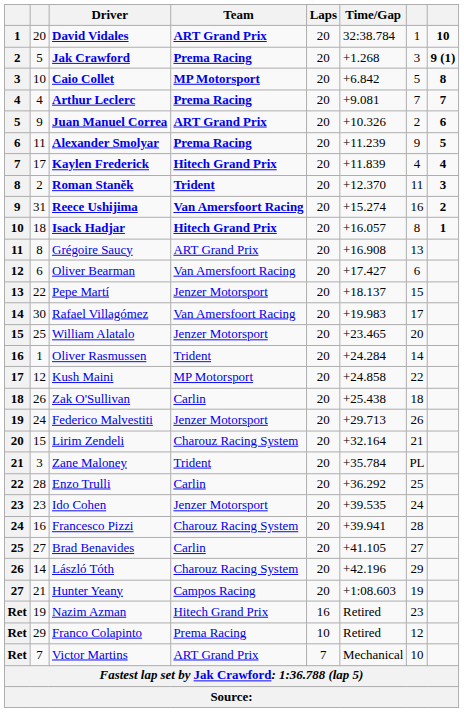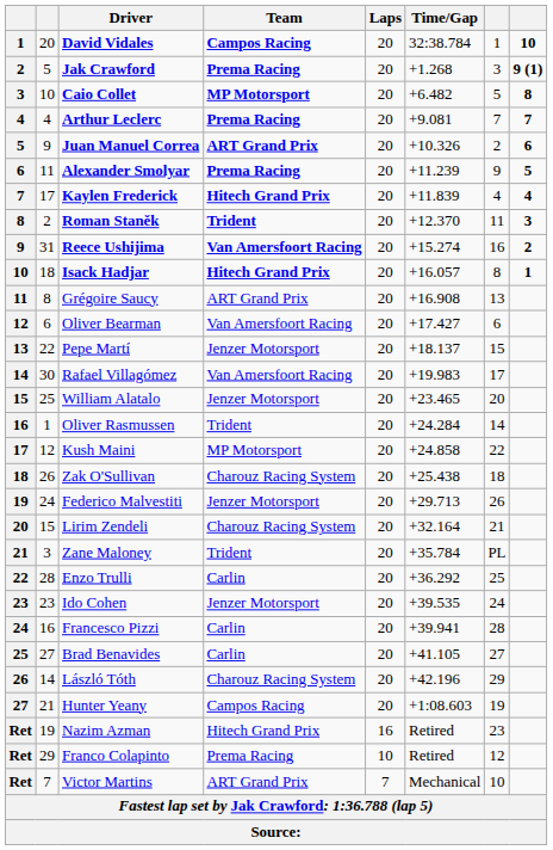 <table class="wikitable" style="font-size:85%">
 <tr>
 <th></th>
 <th></th>
 <th>Driver</th>
 <th>Team</th>
 <th>Laps</th>
 <th>Time/Gap</th>
 <th></th>
 <th></th>
 </tr>
 <tr>
 <th>1</th>
 <td align="center">20</td>
 <td><strong> <a href='#'>David Vidales</a></strong></td>
-<td><strong><a href='#'>ART Grand Prix</a></strong></td>
+<td><strong><a href='#'>Campos Racing</a></strong></td>
 <td align="center">20</td>
 <td>32:38.784</td>
 <td align="center">1</td>
 <td align="center"><strong>10</strong></td>
 </tr>
 <tr>
 <th>2</th>
 <td align="center">5</td>
 <td><strong> <a href='#'>Jak Crawford</a></strong></td>
 <td><strong><a href='#'>Prema Racing</a></strong></td>
 <td align="center">20</td>
 <td>+1.268</td>
 <td align="center">3</td>
 <td align="center"><strong>9 (1)</strong></td>
 </tr>
 <tr>
 <th>3</th>
 <td align="center">10</td>
 <td><strong> <a href='#'>Caio Collet</a></strong></td>
 <td><strong><a href='#'>MP Motorsport</a></strong></td>
 <td align="center">20</td>
-<td>+6.842</td>
+<td>+6.482</td>
 <td align="center">5</td>
 <td align="center"><strong>8</strong></td>
 </tr>
 <tr>
 <th>4</th>
 <td align="center">4</td>
 <td><strong> <a href='#'>Arthur Leclerc</a></strong></td>
 <td><a href='#'><strong>Prema Racing</strong></a></td>
 <td align="center">20</td>
 <td>+9.081</td>
 <td align="center">7</td>
 <td align="center"><strong>7</strong></td>
 </tr>
 <tr>
 <th>5</th>
 <td align="center">9</td>
 <td><strong> <a href='#'>Juan Manuel Correa</a></strong></td>
 <td><strong><a href='#'>ART Grand Prix</a></strong></td>
 <td align="center">20</td>
 <td>+10.326</td>
 <td align="center">2</td>
 <td align="center"><strong>6</strong></td>
 </tr>
 <tr>
 <th>6</th>
 <td align="center">11</td>
 <td><strong> <a href='#'>Alexander Smolyar</a></strong></td>
 <td><strong><a href='#'>Prema Racing</a></strong></td>
 <td align="center">20</td>
 <td>+11.239</td>
 <td align="center">9</td>
 <td align="center"><strong>5</strong></td>
 </tr>
 <tr>
 <th>7</th>
 <td align="center">17</td>
 <td><strong> <a href='#'>Kaylen Frederick</a></strong></td>
 <td><strong><a href='#'>Hitech Grand Prix</a></strong></td>
 <td align="center">20</td>
 <td>+11.839</td>
 <td align="center">4</td>
 <td align="center"><strong>4</strong></td>
 </tr>
 <tr>
 <th>8</th>
 <td align="center">2</td>
 <td><strong> <a href='#'>Roman Staněk</a></strong></td>
 <td><strong><a href='#'>Trident</a></strong></td>
 <td align="center">20</td>
 <td>+12.370</td>
 <td align="center">11</td>
 <td align="center"><strong>3</strong></td>
 </tr>
 <tr>
 <th>9</th>
 <td align="center">31</td>
 <td><strong> <a href='#'>Reece Ushijima</a></strong></td>
 <td><strong><a href='#'>Van Amersfoort Racing</a></strong></td>
 <td align="center">20</td>
 <td>+15.274</td>
 <td align="center">16</td>
 <td align="center"><strong>2</strong></td>
 </tr>
 <tr>
 <th>10</th>
 <td align="center">18</td>
 <td><strong> <a href='#'>Isack Hadjar</a></strong></td>
 <td><strong><a href='#'>Hitech Grand Prix</a></strong></td>
 <td align="center">20</td>
 <td>+16.057</td>
 <td align="center">8</td>
 <td align="center"><strong>1</strong></td>
 </tr>
 <tr>
 <th>11</th>
 <td align="center">8</td>
 <td> <a href='#'>Grégoire Saucy</a></td>
 <td><a href='#'>ART Grand Prix</a></td>
 <td align="center">20</td>
 <td>+16.908</td>
 <td align="center">13</td>
 <td align="center"></td>
 </tr>
 <tr>
 <th>12</th>
 <td align="center">6</td>
 <td> <a href='#'>Oliver Bearman</a></td>
 <td><a href='#'>Van Amersfoort Racing</a></td>
 <td align="center">20</td>
 <td>+17.427</td>
 <td align="center">6</td>
 <td align="center"></td>
 </tr>
 <tr>
 <th>13</th>
 <td align="center">22</td>
 <td> <a href='#'>Pepe Martí</a></td>
 <td><a href='#'>Jenzer Motorsport</a></td>
 <td align="center">20</td>
 <td>+18.137</td>
 <td align="center">15</td>
 <td align="center"></td>
 </tr>
 <tr>
 <th>14</th>
 <td align="center">30</td>
 <td> <a href='#'>Rafael Villagómez</a></td>
 <td><a href='#'>Van Amersfoort Racing</a></td>
 <td align="center">20</td>
 <td>+19.983</td>
 <td align="center">17</td>
 <td align="center"></td>
 </tr>
 <tr>
 <th>15</th>
 <td align="center">25</td>
 <td> <a href='#'>William Alatalo</a></td>
 <td><a href='#'>Jenzer Motorsport</a></td>
 <td align="center">20</td>
 <td>+23.465</td>
 <td align="center">20</td>
 <td align="center"></td>
 </tr>
 <tr>
 <th>16</th>
 <td align="center">1</td>
 <td> <a href='#'>Oliver Rasmussen</a></td>
 <td><a href='#'>Trident</a></td>
 <td align="center">20</td>
 <td>+24.284</td>
 <td align="center">14</td>
 <td align="center"></td>
 </tr>
 <tr>
 <th>17</th>
 <td align="center">12</td>
 <td> <a href='#'>Kush Maini</a></td>
 <td><a href='#'>MP Motorsport</a></td>
 <td align="center">20</td>
 <td>+24.858</td>
 <td align="center">22</td>
 <td align="center"></td>
 </tr>
 <tr>
 <th>18</th>
 <td align="center">26</td>
 <td> <a href='#'>Zak O'Sullivan</a></td>
-<td><a href='#'>Carlin</a></td>
+<td><a href='#'>Charouz Racing System</a></td>
 <td align="center">20</td>
 <td>+25.438</td>
 <td align="center">18</td>
 <td align="center"></td>
 </tr>
 <tr>
 <th>19</th>
 <td align="center">24</td>
 <td> <a href='#'>Federico Malvestiti</a></td>
 <td><a href='#'>Jenzer Motorsport</a></td>
 <td align="center">20</td>
 <td>+29.713</td>
 <td align="center">26</td>
 <td align="center"></td>
 </tr>
 <tr>
 <th>20</th>
 <td align="center">15</td>
 <td> <a href='#'>Lirim Zendeli</a></td>
 <td><a href='#'>Charouz Racing System</a></td>
 <td align="center">20</td>
 <td>+32.164</td>
 <td align="center">21</td>
 <td align="center"></td>
 </tr>
 <tr>
 <th>21</th>
 <td align="center">3</td>
 <td> <a href='#'>Zane Maloney</a></td>
 <td><a href='#'>Trident</a></td>
 <td align="center">20</td>
 <td>+35.784</td>
 <td align="center">PL</td>
 <td align="center"></td>
 </tr>
 <tr>
 <th>22</th>
 <td align="center">28</td>
 <td> <a href='#'>Enzo Trulli</a></td>
 <td><a href='#'>Carlin</a></td>
 <td align="center">20</td>
 <td>+36.292</td>
 <td align="center">25</td>
 <td align="center"></td>
 </tr>
 <tr>
 <th>23</th>
 <td align="center">23</td>
 <td> <a href='#'>Ido Cohen</a></td>
 <td><a href='#'>Jenzer Motorsport</a></td>
 <td align="center">20</td>
 <td>+39.535</td>
 <td align="center">24</td>
 <td align="center"></td>
 </tr>
 <tr>
 <th>24</th>
 <td align="center">16</td>
 <td> <a href='#'>Francesco Pizzi</a></td>
-<td><a href='#'>Charouz Racing System</a></td>
+<td><a href='#'>Carlin</a></td>
 <td align="center">20</td>
 <td>+39.941</td>
 <td align="center">28</td>
 <td align="center"></td>
 </tr>
 <tr>
 <th>25</th>
 <td align="center">27</td>
 <td> <a href='#'>Brad Benavides</a></td>
 <td><a href='#'>Carlin</a></td>
 <td align="center">20</td>
 <td>+41.105</td>
 <td align="center">27</td>
 <td align="center"></td>
 </tr>
 <tr>
 <th>26</th>
 <td align="center">14</td>
 <td> <a href='#'>László Tóth</a></td>
 <td><a href='#'>Charouz Racing System</a></td>
 <td align="center">20</td>
 <td>+42.196</td>
 <td align="center">29</td>
 <td align="center"></td>
 </tr>
 <tr>
 <th>27</th>
 <td align="center">21</td>
 <td> <a href='#'>Hunter Yeany</a></td>
 <td><a href='#'>Campos Racing</a></td>
 <td align="center">20</td>
 <td>+1:08.603</td>
 <td align="center">19</td>
 <td align="center"></td>
 </tr>
 <tr>
 <th>Ret</th>
 <td align="center">19</td>
 <td> <a href='#'>Nazim Azman</a></td>
 <td><a href='#'>Hitech Grand Prix</a></td>
 <td align="center">16</td>
 <td>Retired</td>
 <td align="center">23</td>
 <td align="center"></td>
 </tr>
 <tr>
 <th>Ret</th>
 <td align="center">29</td>
 <td> <a href='#'>Franco Colapinto</a></td>
 <td><a href='#'>Prema Racing</a></td>
 <td align="center">10</td>
 <td>Retired</td>
 <td align="center">12</td>
 <td align="center"></td>
 </tr>
 <tr>
 <th>Ret</th>
 <td align="center">7</td>
 <td> <a href='#'>Victor Martins</a></td>
 <td><a href='#'>ART Grand Prix</a></td>
 <td align="center">7</td>
 <td>Mechanical</td>
 <td align="center">10</td>
 <td align="center"></td>
 </tr>
 <tr>
 <th colspan="8"><em>Fastest lap set by</em> <strong> <a href='#'>Jak Crawford</a><strong><em>: 1:36.788 (lap 5)<em></th>
 </tr>
 <tr>
 <th colspan="8">Source:</th>
 </tr>
 </table>
